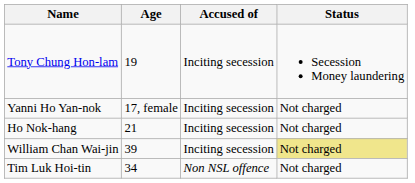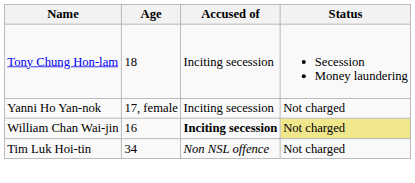 <table class="wikitable">
 <tr>
 <th>Name</th>
 <th>Age</th>
 <th>Accused of</th>
 <th>Status</th>
 </tr>
 <tr>
 <td><a href='#'>Tony Chung Hon-lam</a></td>
-<td>19</td>
+<td>18</td>
 <td>Inciting secession</td>
 <td><br><ul><li>Secession</li><li>Money laundering</li></ul></td>
 </tr>
 <tr>
 <td>Yanni Ho Yan-nok</td>
 <td>17, female</td>
 <td>Inciting secession</td>
 <td>Not charged</td>
 </tr>
 <tr>
-<td>Ho Nok-hang</td>
-<td>21</td>
-<td>Inciting secession</td>
-<td>Not charged</td>
-</tr>
-<tr>
 <td>William Chan Wai-jin</td>
-<td>39</td>
-<td>Inciting secession</td>
+<td>16</td>
+<td><strong>Inciting secession</strong></td>
 <td style="background: khaki;">Not charged</td>
 </tr>
 <tr>
 <td>Tim Luk Hoi-tin</td>
 <td>34</td>
 <td><em>Non NSL offence</em></td>
 <td>Not charged</td>
 </tr>
 </table>
